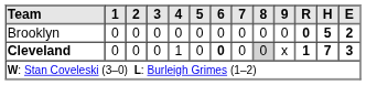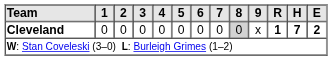 <table border=1 cellspacing=0 width=425 style="margin-left:3em;">
 <tr style="text-align:center; background-color:#e6e6e6;">
 <th align=left width=125>Team</th>
 <th width=25>1</th>
 <th width=25>2</th>
 <th width=25>3</th>
 <th width=25>4</th>
 <th width=25>5</th>
 <th width=25>6</th>
 <th width=25>7</th>
 <th width=25>8</th>
 <th width=25>9</th>
 <th width=25>R</th>
 <th width=25>H</th>
 <th width=25>E</th>
 </tr>
 <tr style="text-align:center;">
-<td align=left>Brooklyn</td>
+<td align=left><strong>Cleveland</strong></td>
 <td>0</td>
 <td>0</td>
 <td>0</td>
 <td>0</td>
 <td>0</td>
 <td>0</td>
 <td>0</td>
-<td>0</td>
-<td>0</td>
-<td><strong>0</strong></td>
-<td><strong>5</strong></td>
-<td><strong>2</strong></td>
-</tr>
-<tr style="text-align:center;">
-<td align=left><strong>Cleveland</strong></td>
-<td>0</td>
-<td>0</td>
-<td>0</td>
-<td>1</td>
-<td>0</td>
-<td><strong>0</strong></td>
-<td>0</td>
 <td style="background: lightgrey;">0</td>
 <td>x</td>
 <td><strong>1</strong></td>
 <td><strong>7</strong></td>
-<td><strong>3</strong></td>
+<td><strong>2</strong></td>
 </tr>
 <tr style="text-align:left;">
 <td colspan=13><small><strong>W</strong>: <a href='#'>Stan Coveleski</a> (3–0)  <strong>L</strong>: <a href='#'>Burleigh Grimes</a> (1–2)</small></td>
 </tr>
 </table>
